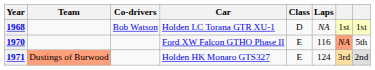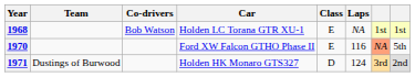 <table class="wikitable" style="text-align:center; font-size:90%">
 <tr>
 <th>Year</th>
 <th>Team</th>
 <th>Co-drivers</th>
 <th>Car</th>
 <th>Class</th>
 <th>Laps</th>
 <th></th>
 <th></th>
 </tr>
 <tr align="center">
 <th><a href='#'>1968</a></th>
 <td align="left"></td>
 <td align="left"> <a href='#'>Bob Watson</a></td>
 <td align="left"><a href='#'>Holden LC Torana GTR XU-1</a></td>
-<td>D</td>
+<td>E</td>
 <td><em>NA</em></td>
 <td style="background:#fbffbf;">1st</td>
 <td style="background:#fbffbf;">1st</td>
 </tr>
 <tr align="center">
 <th><a href='#'>1970</a></th>
 <td align="left"></td>
 <td align="left"></td>
 <td align="left"><a href='#'>Ford XW Falcon GTHO Phase II</a></td>
 <td>E</td>
 <td>116</td>
 <td style="background: lightsalmon;"><em>NA</em></td>
 <td>5th</td>
 </tr>
 <tr align="center">
 <th><a href='#'>1971</a></th>
-<td align="left" style="background: lightsalmon;"> Dustings of Burwood</td>
+<td align="left"> Dustings of Burwood</td>
 <td align="left"></td>
 <td align="left"><a href='#'>Holden HK Monaro GTS327</a></td>
-<td>E</td>
+<td>D</td>
 <td>124</td>
 <td style="background:#ffdf9f;">3rd</td>
 <td style="background:#dfdfdf;">2nd</td>
 </tr>
 </table>
